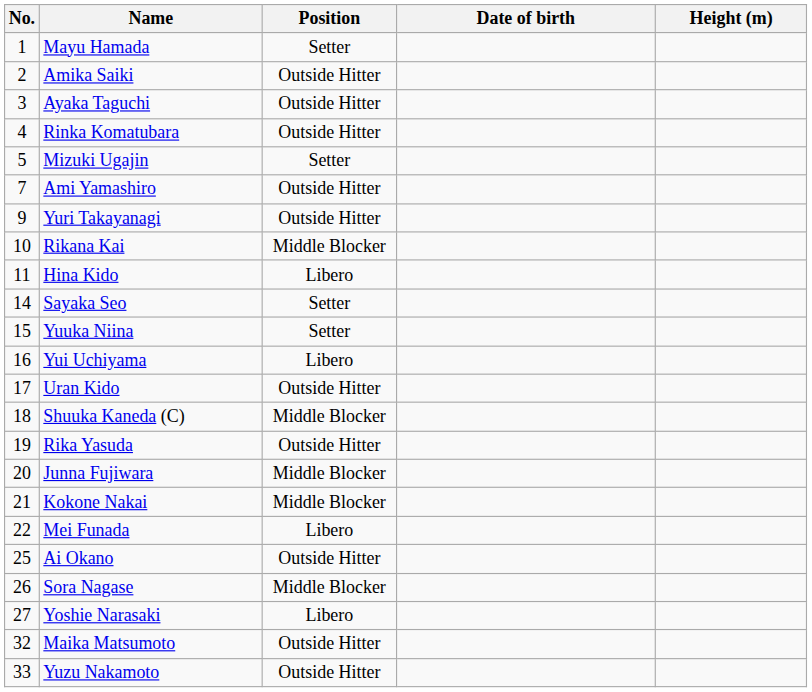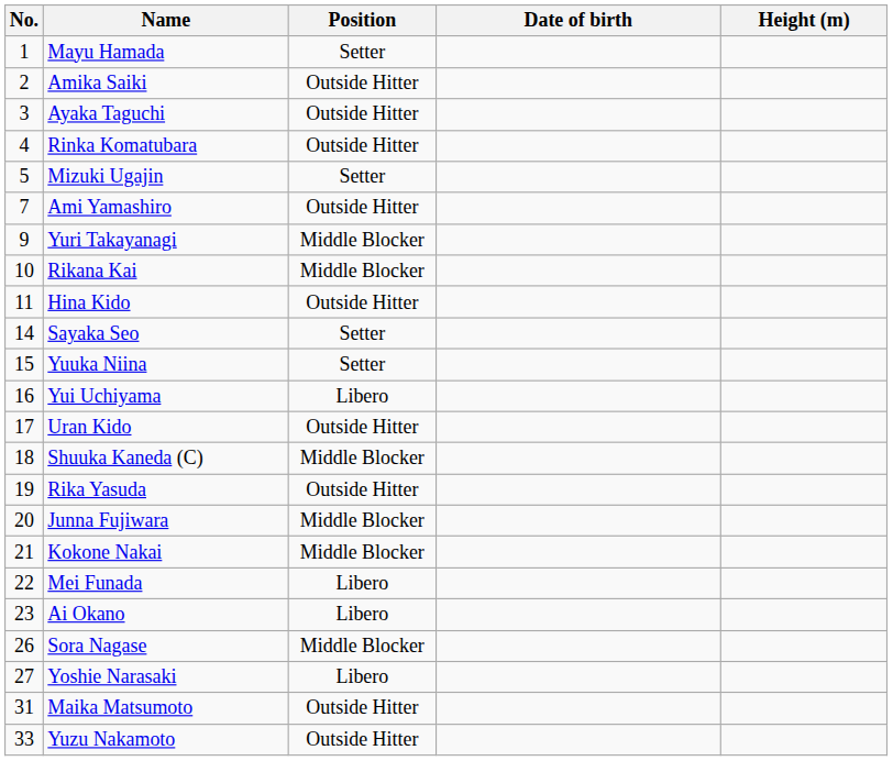 <table class="wikitable sortable" style="font-size:100%; text-align:center;">
 <tr>
 <th>No.</th>
 <th style="width:12em">Name</th>
 <th style="width:7em">Position</th>
 <th style="width:14em">Date of birth</th>
 <th style="width:8em">Height (m)</th>
 </tr>
 <tr>
 <td align=center>1</td>
 <td align=left> <a href='#'>Mayu Hamada</a></td>
 <td align=center>Setter</td>
 <td align=right></td>
 <td align=left></td>
 </tr>
 <tr>
 <td align=center>2</td>
 <td align=left> <a href='#'>Amika Saiki</a></td>
 <td align=center>Outside Hitter</td>
 <td align=right></td>
 <td align=left></td>
 </tr>
 <tr>
 <td align=center>3</td>
 <td align=left> <a href='#'>Ayaka Taguchi</a></td>
 <td align=center>Outside Hitter</td>
 <td align=right></td>
 <td align=left></td>
 </tr>
 <tr>
 <td align=center>4</td>
 <td align=left> <a href='#'>Rinka Komatubara</a></td>
 <td align=center>Outside Hitter</td>
 <td align=right></td>
 <td align=left></td>
 </tr>
 <tr>
 <td align=center>5</td>
 <td align=left> <a href='#'>Mizuki Ugajin</a></td>
 <td align=center>Setter</td>
 <td align=right></td>
 <td align=left></td>
 </tr>
 <tr>
 <td align=center>7</td>
 <td align=left> <a href='#'>Ami Yamashiro</a></td>
 <td align=center>Outside Hitter</td>
 <td align=right></td>
 <td align=left></td>
 </tr>
 <tr>
 <td align=center>9</td>
 <td align=left> <a href='#'>Yuri Takayanagi</a></td>
-<td align=center>Outside Hitter</td>
+<td align=center>Middle Blocker</td>
 <td align=right></td>
 <td align=left></td>
 </tr>
 <tr>
 <td align=center>10</td>
 <td align=left> <a href='#'>Rikana Kai</a></td>
 <td align=center>Middle Blocker</td>
 <td align=right></td>
 <td align=left></td>
 </tr>
 <tr>
 <td align=center>11</td>
 <td align=left> <a href='#'>Hina Kido</a></td>
-<td align=center>Libero</td>
+<td align=center>Outside Hitter</td>
 <td align=right></td>
 <td align=left></td>
 </tr>
 <tr>
 <td align=center>14</td>
 <td align=left> <a href='#'>Sayaka Seo</a></td>
 <td align=center>Setter</td>
 <td align=right></td>
 <td align=left></td>
 </tr>
 <tr>
 <td align=center>15</td>
 <td align=left> <a href='#'>Yuuka Niina</a></td>
 <td align=center>Setter</td>
 <td align=right></td>
 <td align=left></td>
 </tr>
 <tr>
 <td align=center>16</td>
 <td align=left> <a href='#'>Yui Uchiyama</a></td>
 <td align=center>Libero</td>
 <td align=right></td>
 <td align=left></td>
 </tr>
 <tr>
 <td align=center>17</td>
 <td align=left> <a href='#'>Uran Kido</a></td>
 <td align=center>Outside Hitter</td>
 <td align=right></td>
 <td align=left></td>
 </tr>
 <tr>
 <td align=center>18</td>
 <td align=left> <a href='#'>Shuuka Kaneda</a> (C)</td>
 <td align=center>Middle Blocker</td>
 <td align=right></td>
 <td align=left></td>
 </tr>
 <tr>
 <td align=center>19</td>
 <td align=left> <a href='#'>Rika Yasuda</a></td>
 <td align=center>Outside Hitter</td>
 <td align=right></td>
 <td align=left></td>
 </tr>
 <tr>
 <td align=center>20</td>
 <td align=left> <a href='#'>Junna Fujiwara</a></td>
 <td align=center>Middle Blocker</td>
 <td align=right></td>
 <td align=left></td>
 </tr>
 <tr>
 <td align=center>21</td>
 <td align=left> <a href='#'>Kokone Nakai</a></td>
 <td align=center>Middle Blocker</td>
 <td align=right></td>
 <td align=left></td>
 </tr>
 <tr>
 <td align=center>22</td>
 <td align=left> <a href='#'>Mei Funada</a></td>
 <td align=center>Libero</td>
 <td align=right></td>
 <td align=left></td>
 </tr>
 <tr>
-<td align=center>25</td>
+<td align=center>23</td>
 <td align=left> <a href='#'>Ai Okano</a></td>
-<td align=center>Outside Hitter</td>
+<td align=center>Libero</td>
 <td align=right></td>
 <td align=left></td>
 </tr>
 <tr>
 <td align=center>26</td>
 <td align=left> <a href='#'>Sora Nagase</a></td>
 <td align=center>Middle Blocker</td>
 <td align=right></td>
 <td align=left></td>
 </tr>
 <tr>
 <td align=center>27</td>
 <td align=left> <a href='#'>Yoshie Narasaki</a></td>
 <td align=center>Libero</td>
 <td align=right></td>
 <td align=left></td>
 </tr>
 <tr>
-<td align=center>32</td>
+<td align=center>31</td>
 <td align=left> <a href='#'>Maika Matsumoto</a></td>
 <td align=center>Outside Hitter</td>
 <td align=right></td>
 <td align=left></td>
 </tr>
 <tr>
 <td align=center>33</td>
 <td align=left> <a href='#'>Yuzu Nakamoto</a></td>
 <td align=center>Outside Hitter</td>
 <td align=right></td>
 <td align=left></td>
 </tr>
 </table>
